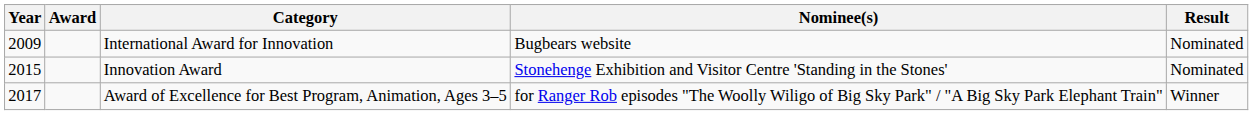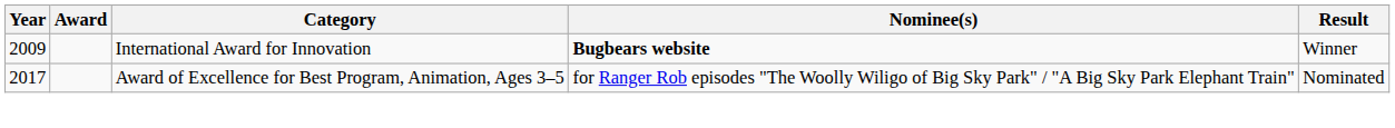 <table class="wikitable sortable">
 <tr>
 <th>Year</th>
 <th>Award</th>
 <th>Category</th>
 <th>Nominee(s)</th>
 <th>Result</th>
 </tr>
 <tr>
 <td>2009</td>
 <td></td>
 <td>International Award for Innovation</td>
-<td>Bugbears website</td>
-<td>Nominated</td>
-</tr>
-<tr>
-<td>2015</td>
-<td></td>
-<td>Innovation Award</td>
-<td><a href='#'>Stonehenge</a> Exhibition and Visitor Centre 'Standing in the Stones'</td>
-<td>Nominated</td>
+<td><strong>Bugbears website</strong></td>
+<td>Winner</td>
 </tr>
 <tr>
 <td rowspan="6">2017</td>
 <td rowspan="6"></td>
 <td>Award of Excellence for Best Program, Animation, Ages 3–5</td>
 <td>for <a href='#'>Ranger Rob</a> episodes "The Woolly Wiligo of Big Sky Park" / "A Big Sky Park Elephant Train"</td>
-<td>Winner</td>
+<td>Nominated</td>
 </tr>
 </table>
